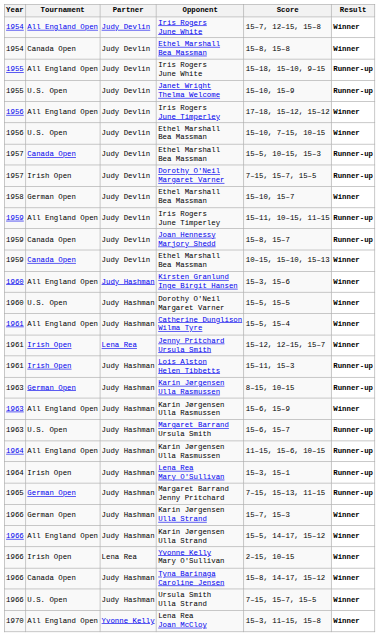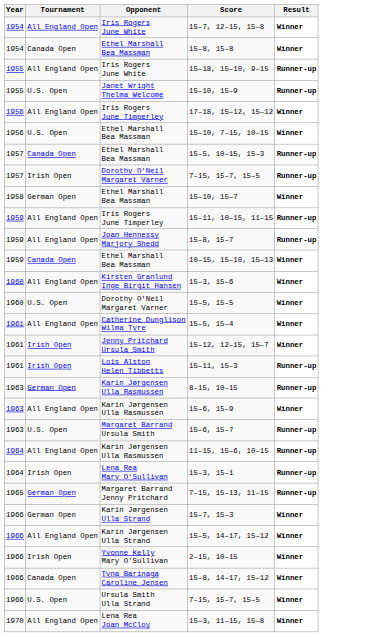 <table class="sortable wikitable" style="font-size:90%;">
 <tr>
 <th>Year</th>
 <th>Tournament</th>
-<th>Partner</th>
 <th>Opponent</th>
 <th>Score</th>
 <th>Result</th>
 </tr>
 <tr>
 <td align="center"><a href='#'>1954</a></td>
 <td align="left"><a href='#'>All England Open</a></td>
-<td align="left"> <a href='#'>Judy Devlin</a></td>
 <td align="left"> <a href='#'>Iris Rogers</a><br> <a href='#'>June White</a></td>
 <td align="left">15–7, 12–15, 15–8</td>
 <td style="text-align:left; background:white"> <strong>Winner</strong></td>
 </tr>
 <tr>
 <td align="center">1954</td>
 <td align="left">Canada Open</td>
-<td align="left"> Judy Devlin</td>
 <td align="left"> <a href='#'>Ethel Marshall</a><br> <a href='#'>Bea Massman</a></td>
 <td align="left">15–8, 15–8</td>
 <td style="text-align:left; background:white"> <strong>Winner</strong></td>
 </tr>
 <tr>
 <td align="center"><a href='#'>1955</a></td>
 <td align="left">All England Open</td>
-<td align="left"> Judy Devlin</td>
 <td align="left"> Iris Rogers<br> June White</td>
 <td align="left">15–18, 15–10, 9–15</td>
 <td style="text-align:left; background: white"> <strong>Runner-up</strong></td>
 </tr>
 <tr>
 <td align="center">1955</td>
 <td align="left">U.S. Open</td>
-<td align="left"> Judy Devlin</td>
 <td align="left"> <a href='#'>Janet Wright</a><br> <a href='#'>Thelma Welcome</a></td>
 <td align="left">15–10, 15–9</td>
 <td style="text-align:left; background:white"> <strong>Runner-up</strong></td>
 </tr>
 <tr>
 <td align="center"><a href='#'>1956</a></td>
 <td align="left">All England Open</td>
-<td align="left"> Judy Devlin</td>
 <td align="left"> Iris Rogers<br> <a href='#'>June Timperley</a></td>
 <td align="left">17–18, 15–12, 15–12</td>
 <td style="text-align:left; background:white"> <strong>Winner</strong></td>
 </tr>
 <tr>
 <td align="center">1956</td>
 <td align="left">U.S. Open</td>
-<td align="left"> Judy Devlin</td>
 <td align="left"> Ethel Marshall<br> Bea Massman</td>
 <td align="left">15–10, 7–15, 10–15</td>
 <td style="text-align:left; background:white"> <strong>Winner</strong></td>
 </tr>
 <tr>
 <td align="center">1957</td>
 <td align="left"><a href='#'>Canada Open</a></td>
-<td align="left"> Judy Devlin</td>
 <td align="left"> Ethel Marshall<br> Bea Massman</td>
 <td align="left">15–5, 10–15, 15–3</td>
 <td style="text-align:left; background:white"> <strong>Runner-up</strong></td>
 </tr>
 <tr>
 <td align="center">1957</td>
 <td align="left">Irish Open</td>
-<td align="left"> Judy Devlin</td>
 <td align="left"> <a href='#'>Dorothy O'Neil</a><br> <a href='#'>Margaret Varner</a></td>
 <td align="left">7–15, 15–7, 15–5</td>
 <td style="text-align:left; background:white"> <strong>Runner-up</strong></td>
 </tr>
 <tr>
 <td align="center">1958</td>
 <td align="left">German Open</td>
-<td align="left"> Judy Devlin</td>
 <td align="left"> Ethel Marshall<br> Bea Massman</td>
 <td align="left">15–10, 15–7</td>
 <td style="text-align:left; background:white"> <strong>Winner</strong></td>
 </tr>
 <tr>
 <td align="center"><a href='#'>1959</a></td>
 <td align="left">All England Open</td>
-<td align="left"> Judy Devlin</td>
 <td align="left"> Iris Rogers<br> June Timperley</td>
 <td align="left">15–11, 10–15, 11–15</td>
 <td style="text-align:left; background:white"> <strong>Runner-up</strong></td>
 </tr>
 <tr>
 <td align="center">1959</td>
-<td align="left">Canada Open</td>
-<td align="left"> Judy Devlin</td>
+<td align="left">All England Open</td>
 <td align="left"> <a href='#'>Joan Hennessy</a><br> <a href='#'>Marjory Shedd</a></td>
 <td align="left">15–8, 15–7</td>
 <td style="text-align:left; background:white"> <strong>Runner-up</strong></td>
 </tr>
 <tr>
 <td align="center">1959</td>
 <td align="left"><a href='#'>Canada Open</a></td>
-<td align="left"> Judy Devlin</td>
 <td align="left"> Ethel Marshall<br> Bea Massman</td>
 <td align="left">10–15, 15–10, 15–13</td>
 <td style="text-align:left; background:white"> <strong>Winner</strong></td>
 </tr>
 <tr>
 <td align="center"><a href='#'>1960</a></td>
 <td align="left">All England Open</td>
-<td align="left"> <a href='#'>Judy Hashman</a></td>
 <td align="left"> <a href='#'>Kirsten Granlund</a><br> <a href='#'>Inge Birgit Hansen</a></td>
 <td align="left">15–3, 15–6</td>
 <td style="text-align:left; background:white"> <strong>Winner</strong></td>
 </tr>
 <tr>
 <td align="center">1960</td>
 <td align="left">U.S. Open</td>
-<td align="left"> Judy Hashman</td>
 <td align="left"> Dorothy O'Neil<br> Margaret Varner</td>
 <td align="left">15–5, 15–5</td>
 <td style="text-align:left; background:white"> <strong>Winner</strong></td>
 </tr>
 <tr>
 <td align="center"><a href='#'>1961</a></td>
 <td align="left">All England Open</td>
-<td align="left"> Judy Hashman</td>
 <td align="left"> <a href='#'>Catherine Dunglison</a><br> <a href='#'>Wilma Tyre</a></td>
 <td align="left">15–5, 15–4</td>
 <td style="text-align:left; background:white"> <strong>Winner</strong></td>
 </tr>
 <tr>
 <td align="center">1961</td>
 <td align="left"><a href='#'>Irish Open</a></td>
-<td align="left"> <a href='#'>Lena Rea</a></td>
 <td align="left"> <a href='#'>Jenny Pritchard</a><br> <a href='#'>Ursula Smith</a></td>
 <td align="left">15–12, 12–15, 15–7</td>
 <td style="text-align:left; background:white"> <strong>Winner</strong></td>
 </tr>
 <tr>
 <td align="center">1961</td>
 <td align="left"><a href='#'>Irish Open</a></td>
-<td align="left"> Judy Hashman</td>
 <td align="left"> <a href='#'>Lois Alston</a><br> <a href='#'>Helen Tibbetts</a></td>
 <td align="left">15–11, 15–3</td>
 <td style="text-align:left; background:white"> <strong>Runner-up</strong></td>
 </tr>
 <tr>
 <td align="center">1963</td>
 <td align="left"><a href='#'>German Open</a></td>
-<td align="left"> Judy Hashman</td>
 <td align="left"> <a href='#'>Karin Jørgensen</a><br> <a href='#'>Ulla Rasmussen</a></td>
 <td align="left">8–15, 10–15</td>
 <td style="text-align:left; background:white"> <strong>Runner-up</strong></td>
 </tr>
 <tr>
 <td align="center"><a href='#'>1963</a></td>
 <td align="left">All England Open</td>
-<td align="left"> Judy Hashman</td>
 <td align="left"> Karin Jørgensen<br> Ulla Rasmussen</td>
 <td align="left">15–6, 15–9</td>
 <td style="text-align:left; background:white"> <strong>Winner</strong></td>
 </tr>
 <tr>
 <td align="center">1963</td>
 <td align="left">U.S. Open</td>
-<td align="left"> Judy Hashman</td>
 <td align="left"> <a href='#'>Margaret Barrand</a><br> Ursula Smith</td>
 <td align="left">15–6, 15–7</td>
 <td style="text-align:left; background:white"> <strong>Runner-up</strong></td>
 </tr>
 <tr>
 <td align="center"><a href='#'>1964</a></td>
 <td align="left">All England Open</td>
-<td align="left"> Judy Hashman</td>
 <td align="left"> Karin Jørgensen<br> Ulla Rasmussen</td>
 <td align="left">11–15, 15–6, 10–15</td>
 <td style="text-align:left; background:white"> <strong>Runner-up</strong></td>
 </tr>
 <tr>
 <td align="center">1964</td>
 <td align="left">Irish Open</td>
-<td align="left"> Judy Hashman</td>
 <td align="left"> <a href='#'>Lena Rea</a><br> <a href='#'>Mary O'Sullivan</a></td>
 <td align="left">15–3, 15–1</td>
 <td style="text-align:left; background:white"> <strong>Runner-up</strong></td>
 </tr>
 <tr>
 <td align="center">1965</td>
 <td align="left"><a href='#'>German Open</a></td>
-<td align="left"> Judy Hashman</td>
 <td align="left"> Margaret Barrand<br> Jenny Pritchard</td>
 <td align="left">7–15, 15–13, 11–15</td>
 <td style="text-align:left; background:white"> <strong>Runner-up</strong></td>
 </tr>
 <tr>
 <td align="center">1966</td>
 <td align="left">German Open</td>
-<td align="left"> Judy Hashman</td>
 <td align="left"> Karin Jørgensen<br> <a href='#'>Ulla Strand</a></td>
 <td align="left">15–7, 15–3</td>
 <td style="text-align:left; background:white"> <strong>Winner</strong></td>
 </tr>
 <tr>
 <td align="center"><a href='#'>1966</a></td>
 <td align="left">All England Open</td>
-<td align="left"> Judy Hashman</td>
 <td align="left"> Karin Jørgensen<br> Ulla Strand</td>
 <td align="left">15–5, 14–17, 15–12</td>
 <td style="text-align:left; background:white"> <strong>Winner</strong></td>
 </tr>
 <tr>
 <td align="center">1966</td>
 <td align="left">Irish Open</td>
-<td align="left"> Lena Rea</td>
 <td align="left"> <a href='#'>Yvonne Kelly</a><br> Mary O'Sullivan</td>
 <td align="left">2–15, 10–15</td>
 <td style="text-align:left; background:white"> <strong>Winner</strong></td>
 </tr>
 <tr>
 <td align="center">1966</td>
 <td align="left">Canada Open</td>
-<td align="left"> Judy Hashman</td>
 <td align="left"> <a href='#'>Tyna Barinaga</a><br> <a href='#'>Caroline Jensen</a></td>
 <td align="left">15–8, 14–17, 15–12</td>
 <td style="text-align:left; background:white"> <strong>Winner</strong></td>
 </tr>
 <tr>
 <td align="center">1966</td>
 <td align="left">U.S. Open</td>
-<td align="left"> Judy Hashman</td>
 <td align="left"> Ursula Smith<br> Ulla Strand</td>
 <td align="left">7–15, 15–7, 15–5</td>
 <td style="text-align:left; background:white"> <strong>Winner</strong></td>
 </tr>
 <tr>
 <td align="center">1970</td>
 <td align="left">All England Open</td>
-<td align="left"> <a href='#'>Yvonne Kelly</a></td>
 <td align="left"> Lena Rea<br> <a href='#'>Joan McCloy</a></td>
 <td align="left">15–3, 11–15, 15–8</td>
 <td style="text-align:left; background:white"> <strong>Winner</strong></td>
 </tr>
 </table>
